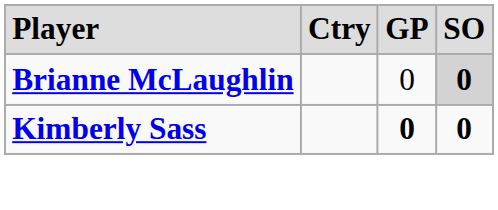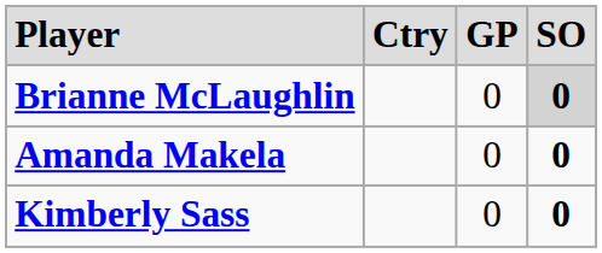 <table class="wikitable">
 <tr align="center" style="font-weight:bold; background-color:#dddddd;" |>
 <td align="left">Player</td>
 <td>Ctry</td>
 <td>GP</td>
 <td>SO</td>
 </tr>
 <tr align="center">
 <td align="left"><strong><a href='#'>Brianne McLaughlin</a></strong></td>
 <td></td>
 <td>0</td>
 <td style="background: lightgrey;"><strong>0</strong></td>
 </tr>
 <tr align="center">
+<td align="left"><strong><a href='#'>Amanda Makela</a></strong></td>
+<td></td>
+<td>0</td>
+<td><strong>0</strong></td>
+</tr>
+<tr align="center">
 <td align="left"><strong><a href='#'>Kimberly Sass</a></strong></td>
 <td></td>
-<td><strong>0</strong></td>
+<td>0</td>
 <td><strong>0</strong></td>
 </tr>
 </table>
